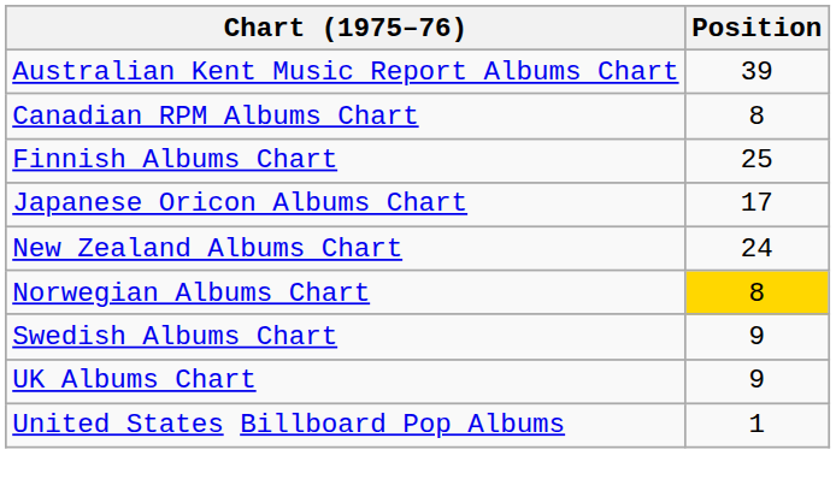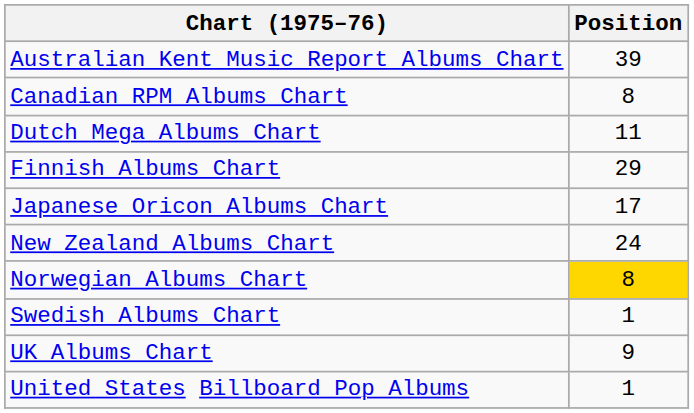 <table class="wikitable sortable" style="text-align:center;">
 <tr>
 <th>Chart (1975–76)</th>
 <th>Position</th>
 </tr>
 <tr>
 <td align="left"><a href='#'>Australian Kent Music Report Albums Chart</a></td>
 <td>39</td>
 </tr>
 <tr>
 <td align="left"><a href='#'>Canadian RPM Albums Chart</a></td>
 <td>8</td>
 </tr>
 <tr>
+<td align="left"><a href='#'>Dutch Mega Albums Chart</a></td>
+<td>11</td>
+</tr>
+<tr>
 <td align="left"><a href='#'>Finnish Albums Chart</a></td>
-<td>25</td>
+<td>29</td>
 </tr>
 <tr>
 <td align="left"><a href='#'>Japanese Oricon Albums Chart</a></td>
 <td>17</td>
 </tr>
 <tr>
 <td align="left"><a href='#'>New Zealand Albums Chart</a></td>
 <td>24</td>
 </tr>
 <tr>
 <td align="left"><a href='#'>Norwegian Albums Chart</a></td>
 <td style="background: gold;">8</td>
 </tr>
 <tr>
 <td align="left"><a href='#'>Swedish Albums Chart</a></td>
-<td>9</td>
+<td>1</td>
 </tr>
 <tr>
 <td align="left"><a href='#'>UK Albums Chart</a></td>
 <td>9</td>
 </tr>
 <tr>
 <td align="left"><a href='#'>United States</a> <a href='#'>Billboard Pop Albums</a></td>
 <td>1</td>
 </tr>
 </table>
